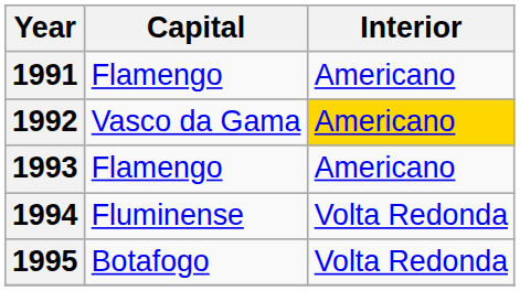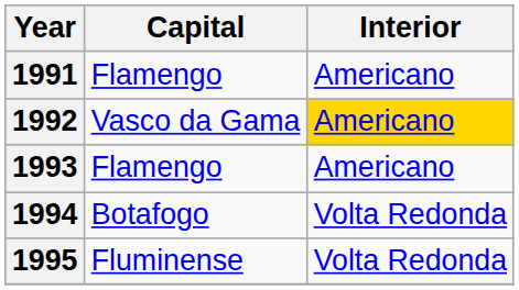 <table class="wikitable">
 <tr>
 <th>Year</th>
 <th>Capital</th>
 <th>Interior</th>
 </tr>
 <tr>
 <th>1991</th>
 <td><a href='#'>Flamengo</a></td>
 <td><a href='#'>Americano</a></td>
 </tr>
 <tr>
 <th>1992</th>
 <td><a href='#'>Vasco da Gama</a></td>
 <td style="background: gold;"><a href='#'>Americano</a></td>
 </tr>
 <tr>
 <th>1993</th>
 <td><a href='#'>Flamengo</a></td>
 <td><a href='#'>Americano</a></td>
 </tr>
 <tr>
 <th>1994</th>
-<td><a href='#'>Fluminense</a></td>
+<td><a href='#'>Botafogo</a></td>
 <td><a href='#'>Volta Redonda</a></td>
 </tr>
 <tr>
 <th>1995</th>
-<td><a href='#'>Botafogo</a></td>
+<td><a href='#'>Fluminense</a></td>
 <td><a href='#'>Volta Redonda</a></td>
 </tr>
 <tr>
 </tr>
 </table>
